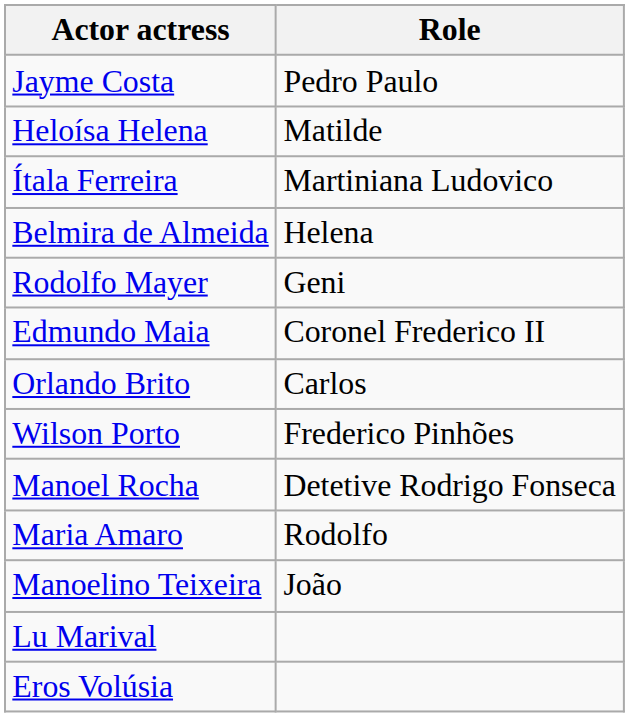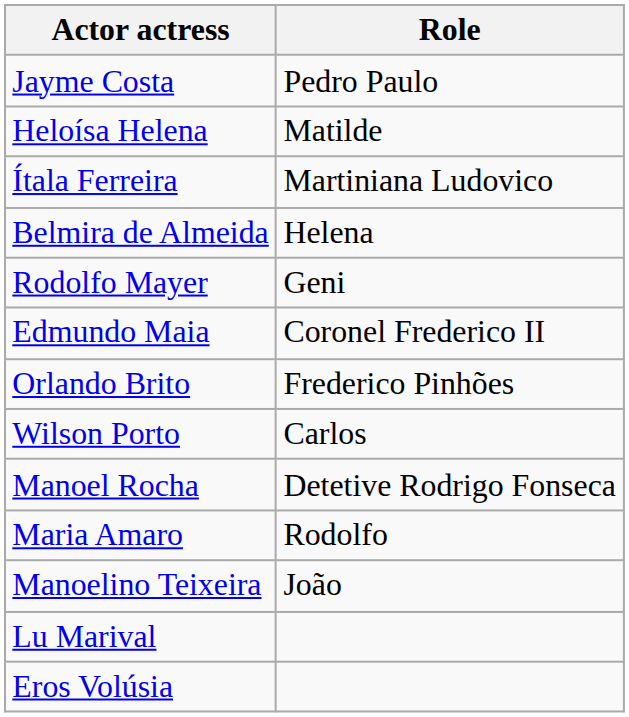 <table class="wikitable">
 <tr>
 <th>Actor actress</th>
 <th>Role</th>
 </tr>
 <tr>
 <td><a href='#'>Jayme Costa</a></td>
 <td>Pedro Paulo</td>
 </tr>
 <tr>
 <td><a href='#'>Heloísa Helena</a></td>
 <td>Matilde</td>
 </tr>
 <tr>
 <td><a href='#'>Ítala Ferreira</a></td>
 <td>Martiniana Ludovico</td>
 </tr>
 <tr>
 <td><a href='#'>Belmira de Almeida</a></td>
 <td>Helena</td>
 </tr>
 <tr>
 <td><a href='#'>Rodolfo Mayer</a></td>
 <td>Geni</td>
 </tr>
 <tr>
 <td><a href='#'>Edmundo Maia</a></td>
 <td>Coronel Frederico II</td>
 </tr>
 <tr>
 <td><a href='#'>Orlando Brito</a></td>
-<td>Carlos</td>
+<td>Frederico Pinhões</td>
 </tr>
 <tr>
 <td><a href='#'>Wilson Porto</a></td>
-<td>Frederico Pinhões</td>
+<td>Carlos</td>
 </tr>
 <tr>
 <td><a href='#'>Manoel Rocha</a></td>
 <td>Detetive Rodrigo Fonseca</td>
 </tr>
 <tr>
 <td><a href='#'>Maria Amaro</a></td>
 <td>Rodolfo</td>
 </tr>
 <tr>
 <td><a href='#'>Manoelino Teixeira</a></td>
 <td>João</td>
 </tr>
 <tr>
 <td><a href='#'>Lu Marival</a></td>
 <td></td>
 </tr>
 <tr>
 <td><a href='#'>Eros Volúsia</a></td>
 <td></td>
 </tr>
 </table>
